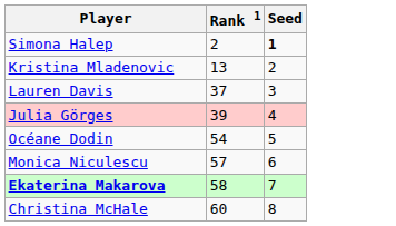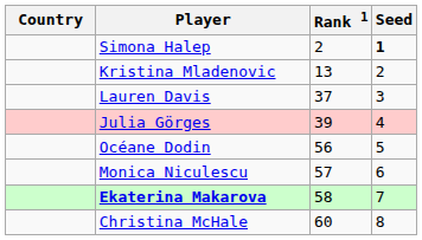 <table class="wikitable">
 <tr>
+<th width="70">Country</th>
 <th width="175">Player</th>
 <th>Rank <sup>1</sup></th>
 <th>Seed</th>
 </tr>
 <tr>
+<td></td>
 <td><a href='#'>Simona Halep</a></td>
 <td>2</td>
 <td><strong>1</strong></td>
 </tr>
 <tr>
+<td></td>
 <td><a href='#'>Kristina Mladenovic</a></td>
 <td>13</td>
 <td>2</td>
 </tr>
 <tr>
+<td></td>
 <td><a href='#'>Lauren Davis</a></td>
 <td>37</td>
 <td>3</td>
 </tr>
 <tr style="background:#fcc;">
+<td></td>
 <td><a href='#'>Julia Görges</a></td>
 <td>39</td>
 <td>4</td>
 </tr>
 <tr>
+<td></td>
 <td><a href='#'>Océane Dodin</a></td>
-<td>54</td>
+<td>56</td>
 <td>5</td>
 </tr>
 <tr>
+<td></td>
 <td><a href='#'>Monica Niculescu</a></td>
 <td>57</td>
 <td>6</td>
 </tr>
 <tr style="background:#cfc;">
+<td></td>
 <td><strong><a href='#'>Ekaterina Makarova</a></strong></td>
 <td>58</td>
 <td>7</td>
 </tr>
 <tr>
+<td></td>
 <td><a href='#'>Christina McHale</a></td>
 <td>60</td>
 <td>8</td>
 </tr>
 </table>
